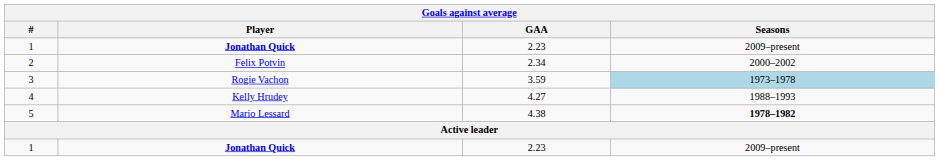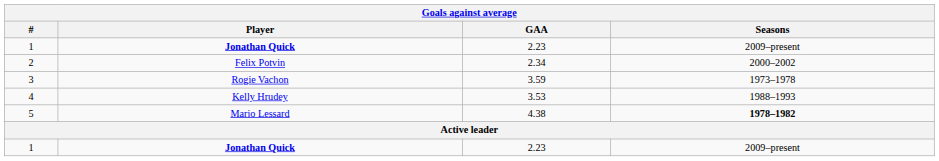 <table class="wikitable" style="text-align: center; font-size: 95%" width="70%">
 <tr>
 <th colspan="4"><a href='#'>Goals against average</a></th>
 </tr>
 <tr>
 <th>#</th>
 <th>Player</th>
 <th>GAA</th>
 <th>Seasons</th>
 </tr>
 <tr>
 <td>1</td>
 <td><strong><a href='#'>Jonathan Quick</a></strong></td>
 <td>2.23</td>
 <td>2009–present</td>
 </tr>
 <tr>
 <td>2</td>
 <td><a href='#'>Felix Potvin</a></td>
 <td>2.34</td>
 <td>2000–2002</td>
 </tr>
 <tr>
 <td>3</td>
 <td><a href='#'>Rogie Vachon</a></td>
 <td>3.59</td>
-<td style="background: lightblue;">1973–1978</td>
+<td>1973–1978</td>
 </tr>
 <tr>
 <td>4</td>
 <td><a href='#'>Kelly Hrudey</a></td>
-<td>4.27</td>
+<td>3.53</td>
 <td>1988–1993</td>
 </tr>
 <tr>
 <td>5</td>
 <td><a href='#'>Mario Lessard</a></td>
 <td>4.38</td>
 <td><strong>1978–1982</strong></td>
 </tr>
 <tr>
 <th colspan="4">Active leader</th>
 </tr>
 <tr>
 <td>1</td>
 <td><strong><a href='#'>Jonathan Quick</a></strong></td>
 <td>2.23</td>
 <td>2009–present</td>
 </tr>
 </table>
